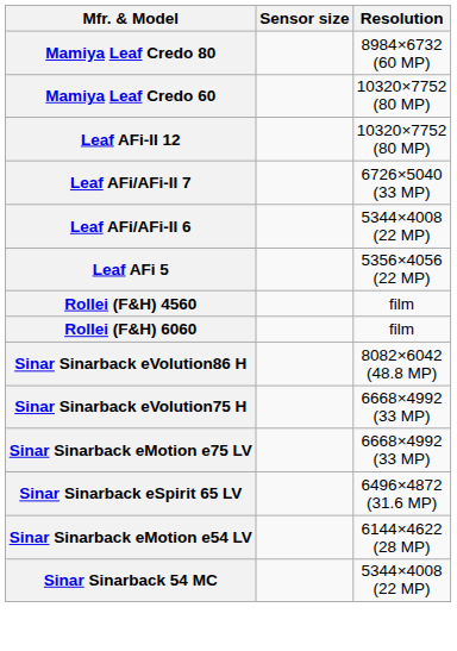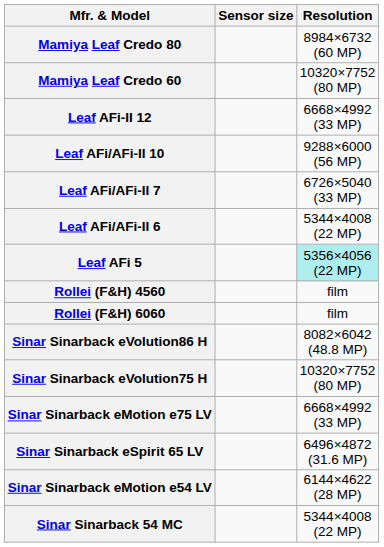 <table class="wikitable" style="font-size:90%;text-align:center;">
 <tr>
 <th>Mfr. & Model</th>
 <th>Sensor size</th>
 <th>Resolution</th>
 </tr>
 <tr>
 <th><a href='#'>Mamiya</a> <a href='#'>Leaf</a> Credo 80</th>
 <td></td>
 <td>8984×6732<br>(60 MP)</td>
 </tr>
 <tr>
 <th><a href='#'>Mamiya</a> <a href='#'>Leaf</a> Credo 60</th>
 <td></td>
 <td>10320×7752<br>(80 MP)</td>
 </tr>
 <tr>
 <th><a href='#'>Leaf</a> AFi-II 12</th>
 <td></td>
-<td>10320×7752<br>(80 MP)</td>
+<td>6668×4992<br>(33 MP)</td>
+</tr>
+<tr>
+<th><a href='#'>Leaf</a> AFi/AFi-II 10</th>
+<td></td>
+<td>9288×6000<br>(56 MP)</td>
 </tr>
 <tr>
 <th><a href='#'>Leaf</a> AFi/AFi-II 7</th>
 <td></td>
 <td>6726×5040<br>(33 MP)</td>
 </tr>
 <tr>
 <th><a href='#'>Leaf</a> AFi/AFi-II 6</th>
 <td></td>
 <td>5344×4008<br>(22 MP)</td>
 </tr>
 <tr>
 <th><a href='#'>Leaf</a> AFi 5</th>
 <td></td>
-<td>5356×4056<br>(22 MP)</td>
+<td style="background: paleturquoise;">5356×4056<br>(22 MP)</td>
 </tr>
 <tr>
 <th><a href='#'>Rollei</a> (F&H) 4560</th>
 <td></td>
 <td>film</td>
 </tr>
 <tr>
 <th><a href='#'>Rollei</a> (F&H) 6060</th>
 <td></td>
 <td>film</td>
 </tr>
 <tr>
 <th><a href='#'>Sinar</a> Sinarback eVolution86 H</th>
 <td></td>
 <td>8082×6042<br>(48.8 MP)</td>
 </tr>
 <tr>
 <th><a href='#'>Sinar</a> Sinarback eVolution75 H</th>
 <td></td>
-<td>6668×4992<br>(33 MP)</td>
+<td>10320×7752<br>(80 MP)</td>
 </tr>
 <tr>
 <th><a href='#'>Sinar</a> Sinarback eMotion e75 LV</th>
 <td></td>
 <td>6668×4992<br>(33 MP)</td>
 </tr>
 <tr>
 <th><a href='#'>Sinar</a> Sinarback eSpirit 65 LV</th>
 <td></td>
 <td>6496×4872<br>(31.6 MP)</td>
 </tr>
 <tr>
 <th><a href='#'>Sinar</a> Sinarback eMotion e54 LV</th>
 <td></td>
 <td>6144×4622<br>(28 MP)</td>
 </tr>
 <tr>
 <th><a href='#'>Sinar</a> Sinarback 54 MC</th>
 <td></td>
 <td>5344×4008<br>(22 MP)</td>
 </tr>
 </table>
